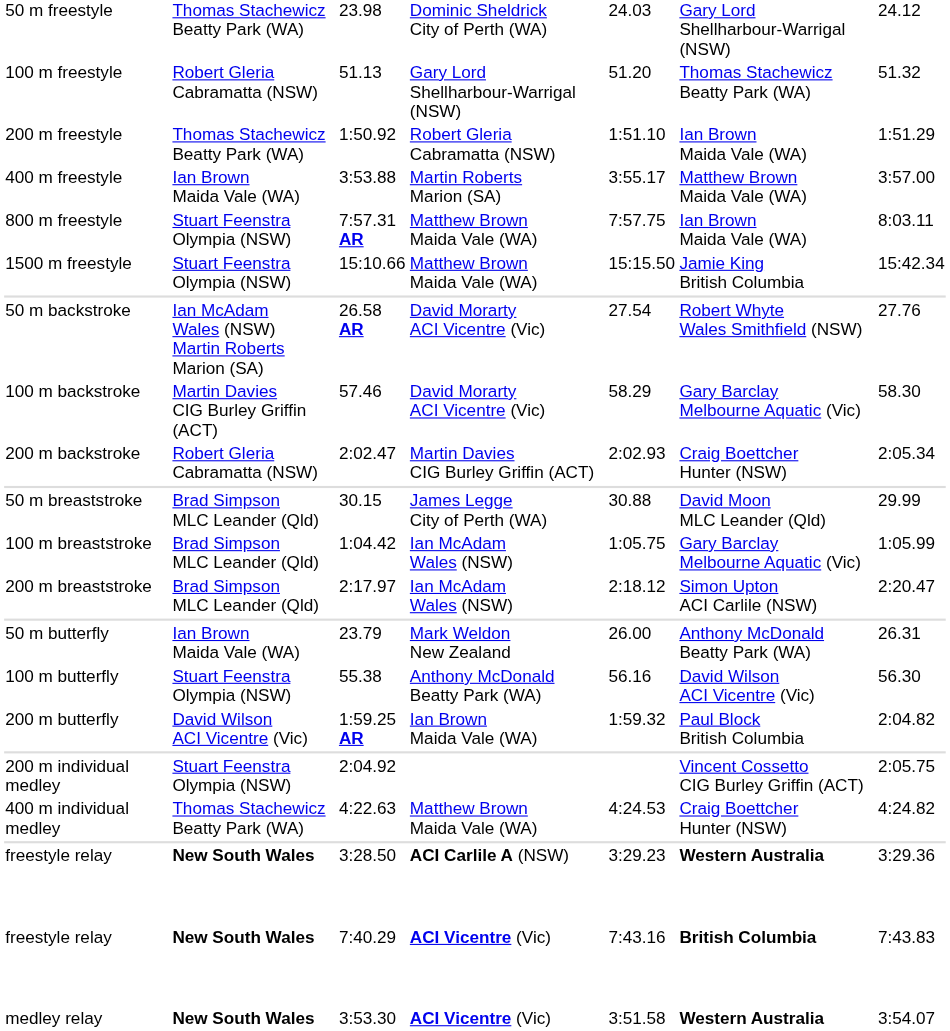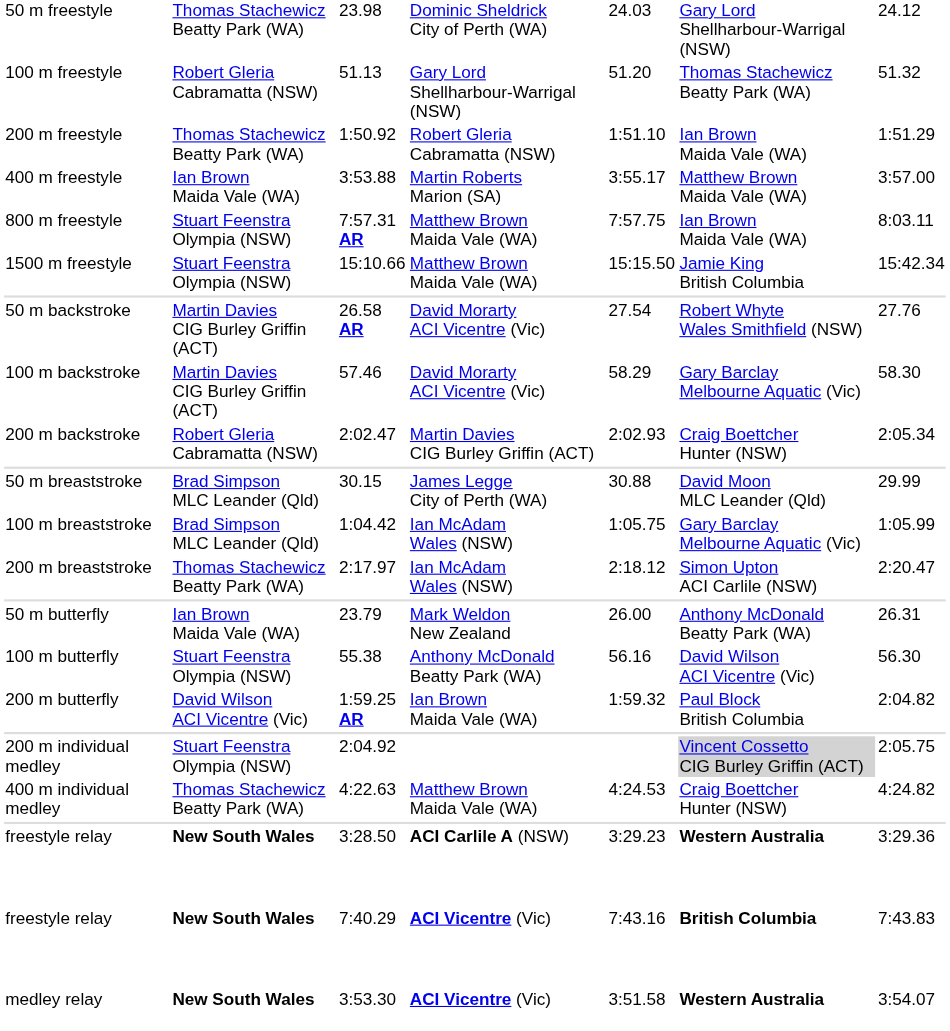 <table>
 <tr valign="top">
 <td>50 m freestyle</td>
 <td><a href='#'>Thomas Stachewicz</a><br>Beatty Park (WA)</td>
 <td>23.98<br></td>
 <td><a href='#'>Dominic Sheldrick</a><br>City of Perth (WA)</td>
 <td>24.03<br></td>
 <td><a href='#'>Gary Lord</a><br>Shellharbour-Warrigal (NSW)</td>
 <td>24.12<br></td>
 </tr>
 <tr valign="top">
 <td>100 m freestyle</td>
 <td><a href='#'>Robert Gleria</a><br>Cabramatta (NSW)</td>
 <td>51.13<br></td>
 <td><a href='#'>Gary Lord</a><br>Shellharbour-Warrigal (NSW)</td>
 <td>51.20<br></td>
 <td><a href='#'>Thomas Stachewicz</a><br>Beatty Park (WA)</td>
 <td>51.32<br></td>
 </tr>
 <tr valign="top">
 <td>200 m freestyle</td>
 <td><a href='#'>Thomas Stachewicz</a><br>Beatty Park (WA)</td>
 <td>1:50.92<br></td>
 <td><a href='#'>Robert Gleria</a><br>Cabramatta (NSW)</td>
 <td>1:51.10<br></td>
 <td><a href='#'>Ian Brown</a><br>Maida Vale (WA)</td>
 <td>1:51.29<br></td>
 </tr>
 <tr valign="top">
 <td>400 m freestyle</td>
 <td><a href='#'>Ian Brown</a><br>Maida Vale (WA)</td>
 <td>3:53.88<br></td>
 <td><a href='#'>Martin Roberts</a><br>Marion (SA)</td>
 <td>3:55.17<br></td>
 <td><a href='#'>Matthew Brown</a><br>Maida Vale (WA)</td>
 <td>3:57.00<br></td>
 </tr>
 <tr valign="top">
 <td>800 m freestyle</td>
 <td><a href='#'>Stuart Feenstra</a><br>Olympia (NSW)</td>
 <td>7:57.31<br><strong><a href='#'>AR</a></strong></td>
 <td><a href='#'>Matthew Brown</a><br>Maida Vale (WA)</td>
 <td>7:57.75<br></td>
 <td><a href='#'>Ian Brown</a><br>Maida Vale (WA)</td>
 <td>8:03.11<br></td>
 </tr>
 <tr valign="top">
 <td>1500 m freestyle</td>
 <td><a href='#'>Stuart Feenstra</a><br>Olympia (NSW)</td>
 <td>15:10.66<br></td>
 <td><a href='#'>Matthew Brown</a><br>Maida Vale (WA)</td>
 <td>15:15.50<br></td>
 <td><a href='#'>Jamie King</a><br>British Columbia</td>
 <td>15:42.34<br></td>
 </tr>
 <tr bgcolor=#DDDDDD>
 <td colspan=7></td>
 </tr>
 <tr valign="top">
 <td>50 m backstroke</td>
-<td><a href='#'>Ian McAdam</a><br><a href='#'>Wales</a> (NSW)<br><a href='#'>Martin Roberts</a><br>Marion (SA)</td>
+<td><a href='#'>Martin Davies</a><br>CIG Burley Griffin (ACT)</td>
 <td>26.58<br><strong><a href='#'>AR</a></strong></td>
 <td><a href='#'>David Morarty</a> <br><a href='#'>ACI Vicentre</a> (Vic)</td>
 <td>27.54<br></td>
 <td><a href='#'>Robert Whyte</a><br><a href='#'>Wales Smithfield</a> (NSW)</td>
 <td>27.76<br></td>
 </tr>
 <tr valign="top">
 <td>100 m backstroke</td>
 <td><a href='#'>Martin Davies</a><br>CIG Burley Griffin (ACT)</td>
 <td>57.46<br></td>
 <td><a href='#'>David Morarty</a> <br><a href='#'>ACI Vicentre</a> (Vic)</td>
 <td>58.29<br></td>
 <td><a href='#'>Gary Barclay</a><br><a href='#'>Melbourne Aquatic</a> (Vic)</td>
 <td>58.30<br></td>
 </tr>
 <tr valign="top">
 <td>200 m backstroke</td>
 <td><a href='#'>Robert Gleria</a><br>Cabramatta (NSW)</td>
 <td>2:02.47<br></td>
 <td><a href='#'>Martin Davies</a><br>CIG Burley Griffin (ACT)</td>
 <td>2:02.93<br></td>
 <td><a href='#'>Craig Boettcher</a><br>Hunter (NSW)</td>
 <td>2:05.34<br></td>
 </tr>
 <tr bgcolor=#DDDDDD>
 <td colspan=7></td>
 </tr>
 <tr valign="top">
 <td>50 m breaststroke</td>
 <td><a href='#'>Brad Simpson</a><br>MLC Leander (Qld)</td>
 <td>30.15<br></td>
 <td><a href='#'>James Legge</a><br>City of Perth (WA)</td>
 <td>30.88<br></td>
 <td><a href='#'>David Moon</a> <br>MLC Leander (Qld)</td>
 <td>29.99<br> </td>
 </tr>
 <tr valign="top">
 <td>100 m breaststroke</td>
 <td><a href='#'>Brad Simpson</a><br>MLC Leander (Qld)</td>
 <td>1:04.42<br></td>
 <td><a href='#'>Ian McAdam</a><br><a href='#'>Wales</a> (NSW)</td>
 <td>1:05.75<br></td>
 <td><a href='#'>Gary Barclay</a><br><a href='#'>Melbourne Aquatic</a> (Vic)</td>
 <td>1:05.99<br></td>
 </tr>
 <tr valign="top">
 <td>200 m breaststroke</td>
-<td><a href='#'>Brad Simpson</a><br>MLC Leander (Qld)</td>
+<td><a href='#'>Thomas Stachewicz</a><br>Beatty Park (WA)</td>
 <td>2:17.97<br></td>
 <td><a href='#'>Ian McAdam</a><br><a href='#'>Wales</a> (NSW)</td>
 <td>2:18.12<br></td>
 <td><a href='#'>Simon Upton</a><br>ACI Carlile (NSW)</td>
 <td>2:20.47<br></td>
 </tr>
 <tr bgcolor=#DDDDDD>
 <td colspan=7></td>
 </tr>
 <tr valign="top">
 <td>50 m butterfly</td>
 <td><a href='#'>Ian Brown</a><br>Maida Vale (WA)</td>
 <td>23.79<br></td>
 <td><a href='#'>Mark Weldon</a><br>New Zealand</td>
 <td>26.00<br></td>
 <td><a href='#'>Anthony McDonald</a><br>Beatty Park (WA)</td>
 <td>26.31<br></td>
 </tr>
 <tr valign="top">
 <td>100 m butterfly</td>
 <td><a href='#'>Stuart Feenstra</a><br>Olympia (NSW)</td>
 <td>55.38<br></td>
 <td><a href='#'>Anthony McDonald</a><br>Beatty Park (WA)</td>
 <td>56.16<br></td>
 <td><a href='#'>David Wilson</a><br><a href='#'>ACI Vicentre</a> (Vic)</td>
 <td>56.30<br></td>
 </tr>
 <tr valign="top">
 <td>200 m butterfly</td>
 <td><a href='#'>David Wilson</a><br><a href='#'>ACI Vicentre</a> (Vic)</td>
 <td>1:59.25<br><strong><a href='#'>AR</a></strong></td>
 <td><a href='#'>Ian Brown</a><br>Maida Vale (WA)</td>
 <td>1:59.32<br></td>
 <td><a href='#'>Paul Block</a><br>British Columbia</td>
 <td>2:04.82<br></td>
 </tr>
 <tr bgcolor=#DDDDDD>
 <td colspan=7></td>
 </tr>
 <tr valign="top">
 <td>200 m individual medley</td>
 <td><a href='#'>Stuart Feenstra</a><br>Olympia (NSW)</td>
 <td>2:04.92<br></td>
 <td></td>
 <td></td>
-<td><a href='#'>Vincent Cossetto</a> <br>CIG Burley Griffin (ACT)</td>
+<td style="background: lightgrey;"><a href='#'>Vincent Cossetto</a> <br>CIG Burley Griffin (ACT)</td>
 <td>2:05.75<br></td>
 </tr>
 <tr valign="top">
 <td>400 m individual medley</td>
 <td><a href='#'>Thomas Stachewicz</a><br>Beatty Park (WA)</td>
 <td>4:22.63<br></td>
 <td><a href='#'>Matthew Brown</a><br>Maida Vale (WA)</td>
 <td>4:24.53<br></td>
 <td><a href='#'>Craig Boettcher</a><br>Hunter (NSW)</td>
 <td>4:24.82<br></td>
 </tr>
 <tr bgcolor=#DDDDDD>
 <td colspan=7></td>
 </tr>
 <tr valign="top">
 <td> freestyle relay</td>
 <td><strong>New South Wales</strong> <br><br><br><br></td>
 <td>3:28.50<br></td>
 <td><strong>ACI Carlile A</strong> (NSW)<br><br><br><br></td>
 <td>3:29.23<br></td>
 <td><strong>Western Australia</strong> <br><br><br><br></td>
 <td>3:29.36<br></td>
 </tr>
 <tr valign="top">
 <td> freestyle relay</td>
 <td><strong>New South Wales</strong> <br><br><br><br></td>
 <td>7:40.29<br></td>
 <td><strong><a href='#'>ACI Vicentre</a></strong> (Vic)<br><br><br><br></td>
 <td>7:43.16<br></td>
 <td><strong>British Columbia</strong> <br><br><br><br></td>
 <td>7:43.83<br></td>
 </tr>
 <tr valign="top">
 <td> medley relay</td>
 <td><strong>New South Wales</strong> <br><br><br><br></td>
 <td>3:53.30<br></td>
 <td><strong><a href='#'>ACI Vicentre</a></strong> (Vic)<br><br><br><br></td>
 <td>3:51.58<br></td>
 <td><strong>Western Australia</strong> <br><br><br><br></td>
 <td>3:54.07<br></td>
 </tr>
 </table>
